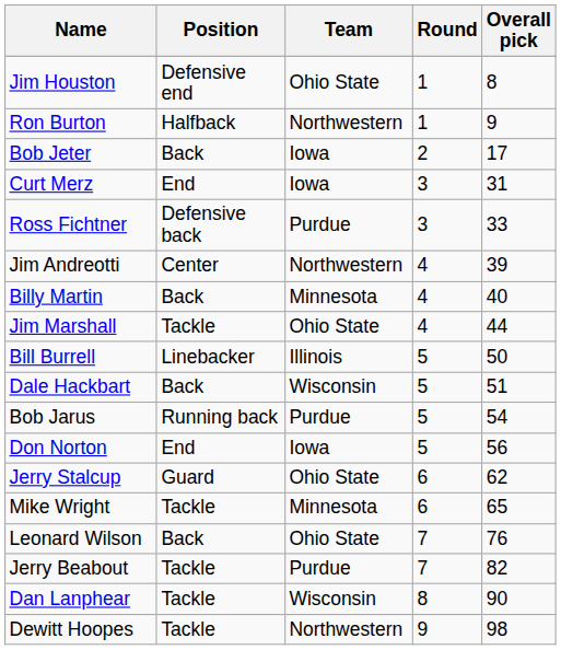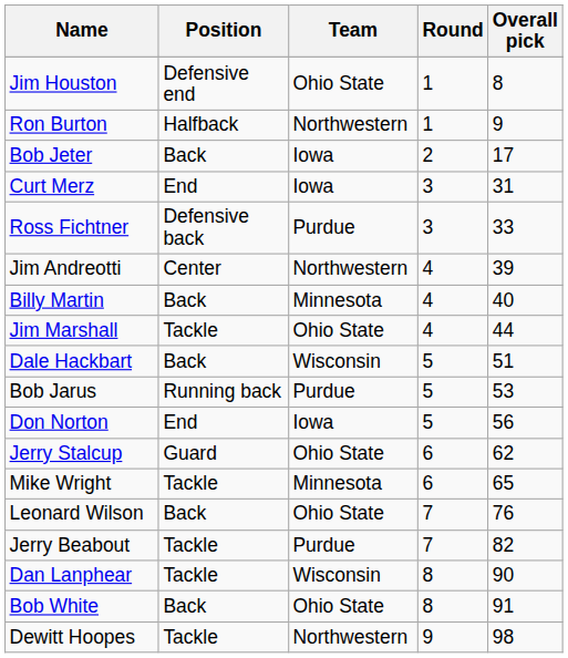 <table class="sortable wikitable">
 <tr>
 <th width="120">Name</th>
 <th width="100">Position</th>
 <th width="100">Team</th>
 <th width="25">Round</th>
 <th width="25">Overall pick</th>
 </tr>
 <tr align="left" bgcolor="">
 </tr>
 <tr>
 <td><a href='#'>Jim Houston</a></td>
 <td>Defensive end</td>
 <td>Ohio State</td>
 <td>1</td>
 <td>8</td>
 </tr>
 <tr>
 <td><a href='#'>Ron Burton</a></td>
 <td>Halfback</td>
 <td>Northwestern</td>
 <td>1</td>
 <td>9</td>
 </tr>
 <tr>
 <td><a href='#'>Bob Jeter</a></td>
 <td>Back</td>
 <td>Iowa</td>
 <td>2</td>
 <td>17</td>
 </tr>
 <tr>
 <td><a href='#'>Curt Merz</a></td>
 <td>End</td>
 <td>Iowa</td>
 <td>3</td>
 <td>31</td>
 </tr>
 <tr>
 <td><a href='#'>Ross Fichtner</a></td>
 <td>Defensive back</td>
 <td>Purdue</td>
 <td>3</td>
 <td>33</td>
 </tr>
 <tr>
 <td>Jim Andreotti</td>
 <td>Center</td>
 <td>Northwestern</td>
 <td>4</td>
 <td>39</td>
 </tr>
 <tr>
 <td><a href='#'>Billy Martin</a></td>
 <td>Back</td>
 <td>Minnesota</td>
 <td>4</td>
 <td>40</td>
 </tr>
 <tr>
 <td><a href='#'>Jim Marshall</a></td>
 <td>Tackle</td>
 <td>Ohio State</td>
 <td>4</td>
 <td>44</td>
 </tr>
 <tr>
-<td><a href='#'>Bill Burrell</a></td>
-<td>Linebacker</td>
-<td>Illinois</td>
-<td>5</td>
-<td>50</td>
-</tr>
-<tr>
 <td><a href='#'>Dale Hackbart</a></td>
 <td>Back</td>
 <td>Wisconsin</td>
 <td>5</td>
 <td>51</td>
 </tr>
 <tr>
 <td>Bob Jarus</td>
 <td>Running back</td>
 <td>Purdue</td>
 <td>5</td>
-<td>54</td>
+<td>53</td>
 </tr>
 <tr>
 <td><a href='#'>Don Norton</a></td>
 <td>End</td>
 <td>Iowa</td>
 <td>5</td>
 <td>56</td>
 </tr>
 <tr>
 <td><a href='#'>Jerry Stalcup</a></td>
 <td>Guard</td>
 <td>Ohio State</td>
 <td>6</td>
 <td>62</td>
 </tr>
 <tr>
 <td>Mike Wright</td>
 <td>Tackle</td>
 <td>Minnesota</td>
 <td>6</td>
 <td>65</td>
 </tr>
 <tr>
 <td>Leonard Wilson</td>
 <td>Back</td>
 <td>Ohio State</td>
 <td>7</td>
 <td>76</td>
 </tr>
 <tr>
 <td>Jerry Beabout</td>
 <td>Tackle</td>
 <td>Purdue</td>
 <td>7</td>
 <td>82</td>
 </tr>
 <tr>
 <td><a href='#'>Dan Lanphear</a></td>
 <td>Tackle</td>
 <td>Wisconsin</td>
 <td>8</td>
 <td>90</td>
 </tr>
 <tr>
+<td><a href='#'>Bob White</a></td>
+<td>Back</td>
+<td>Ohio State</td>
+<td>8</td>
+<td>91</td>
+</tr>
+<tr>
 <td>Dewitt Hoopes</td>
 <td>Tackle</td>
 <td>Northwestern</td>
 <td>9</td>
 <td>98</td>
 </tr>
 </table>
